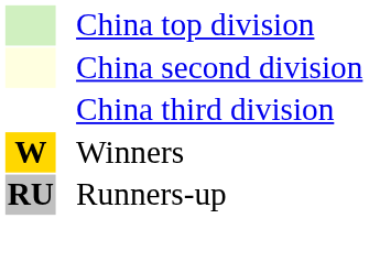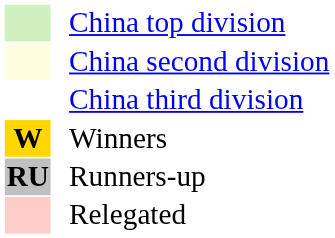 <table cellspacing="1" cellpadding="1">
 <tr>
 <td bgcolor="#D0F0C0" width="20"></td>
 <td bgcolor="#ffffff" align="left">  <a href='#'>China top division</a></td>
 </tr>
 <tr>
 <td bgcolor="#FFFFE0" width="20"></td>
 <td bgcolor="#ffffff" align="left">  <a href='#'>China second division</a></td>
 </tr>
 <tr>
 <th bgcolor="#ffffff" width="20"></th>
 <td bgcolor="#ffffff" align="left">  <a href='#'>China third division</a></td>
 </tr>
 <tr>
 <th bgcolor="#FFD700" width="20">W</th>
 <td bgcolor="#ffffff" align="left">  Winners</td>
 </tr>
 <tr>
 <th bgcolor="#C0C0C0" width="20">RU</th>
 <td bgcolor="#ffffff" align="left">  Runners-up</td>
 </tr>
+<tr>
+<th bgcolor="#ffcccc" width="20"></th>
+<td bgcolor="#ffffff" align="left">  Relegated</td>
+</tr>
 </table>
